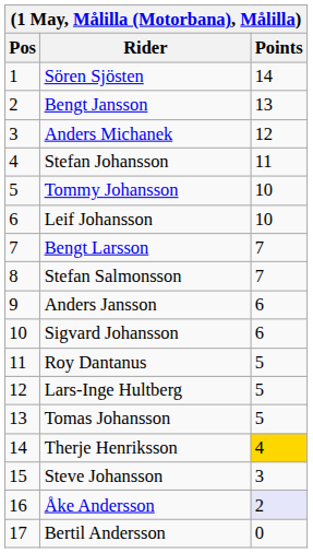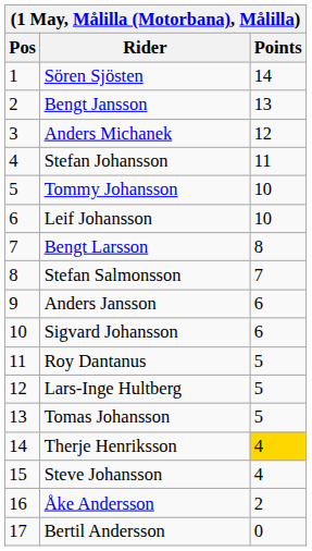 <table class="wikitable">
 <tr>
 <th colspan="6">(1 May, <a href='#'>Målilla (Motorbana)</a>, <a href='#'>Målilla</a>)</th>
 </tr>
 <tr>
 <th width=20>Pos</th>
 <th width=180>Rider</th>
 <th width=40>Points</th>
 </tr>
 <tr>
 <td>1</td>
 <td style="text-align:left;"><a href='#'>Sören Sjösten</a></td>
 <td>14</td>
 </tr>
 <tr>
 <td>2</td>
 <td style="text-align:left;"><a href='#'>Bengt Jansson</a></td>
 <td>13</td>
 </tr>
 <tr>
 <td>3</td>
 <td style="text-align:left;"><a href='#'>Anders Michanek</a></td>
 <td>12</td>
 </tr>
 <tr>
 <td>4</td>
 <td style="text-align:left;">Stefan Johansson</td>
 <td>11</td>
 </tr>
 <tr>
 <td>5</td>
 <td style="text-align:left;"><a href='#'>Tommy Johansson</a></td>
 <td>10</td>
 </tr>
 <tr>
 <td>6</td>
 <td style="text-align:left;">Leif Johansson</td>
 <td>10</td>
 </tr>
 <tr>
 <td>7</td>
 <td style="text-align:left;"><a href='#'>Bengt Larsson</a></td>
-<td>7</td>
+<td>8</td>
 </tr>
 <tr>
 <td>8</td>
 <td style="text-align:left;">Stefan Salmonsson</td>
 <td>7</td>
 </tr>
 <tr>
 <td>9</td>
 <td style="text-align:left;">Anders Jansson</td>
 <td>6</td>
 </tr>
 <tr>
 <td>10</td>
 <td style="text-align:left;">Sigvard Johansson</td>
 <td>6</td>
 </tr>
 <tr>
 <td>11</td>
 <td style="text-align:left;">Roy Dantanus</td>
 <td>5</td>
 </tr>
 <tr>
 <td>12</td>
 <td style="text-align:left;">Lars-Inge Hultberg</td>
 <td>5</td>
 </tr>
 <tr>
 <td>13</td>
 <td style="text-align:left;">Tomas Johansson</td>
 <td>5</td>
 </tr>
 <tr>
 <td>14</td>
 <td style="text-align:left;">Therje Henriksson</td>
 <td style="background: gold;">4</td>
 </tr>
 <tr>
 <td>15</td>
 <td style="text-align:left;">Steve Johansson</td>
-<td>3</td>
+<td>4</td>
 </tr>
 <tr>
 <td>16</td>
 <td style="text-align:left;"><a href='#'>Åke Andersson</a></td>
-<td style="background: lavender;">2</td>
+<td>2</td>
 </tr>
 <tr>
 <td>17</td>
 <td style="text-align:left;">Bertil Andersson</td>
 <td>0</td>
 </tr>
 </table>
